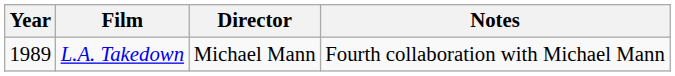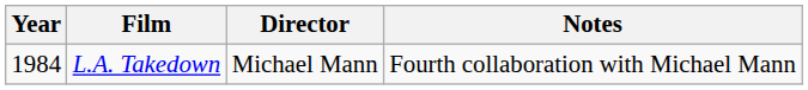 <table class="wikitable">
 <tr>
 <th>Year</th>
 <th>Film</th>
 <th>Director</th>
 <th>Notes</th>
 </tr>
 <tr>
-<td>1989</td>
+<td>1984</td>
 <td><em><a href='#'>L.A. Takedown</a></em></td>
 <td>Michael Mann</td>
 <td>Fourth collaboration with Michael Mann</td>
 </tr>
 </table>
